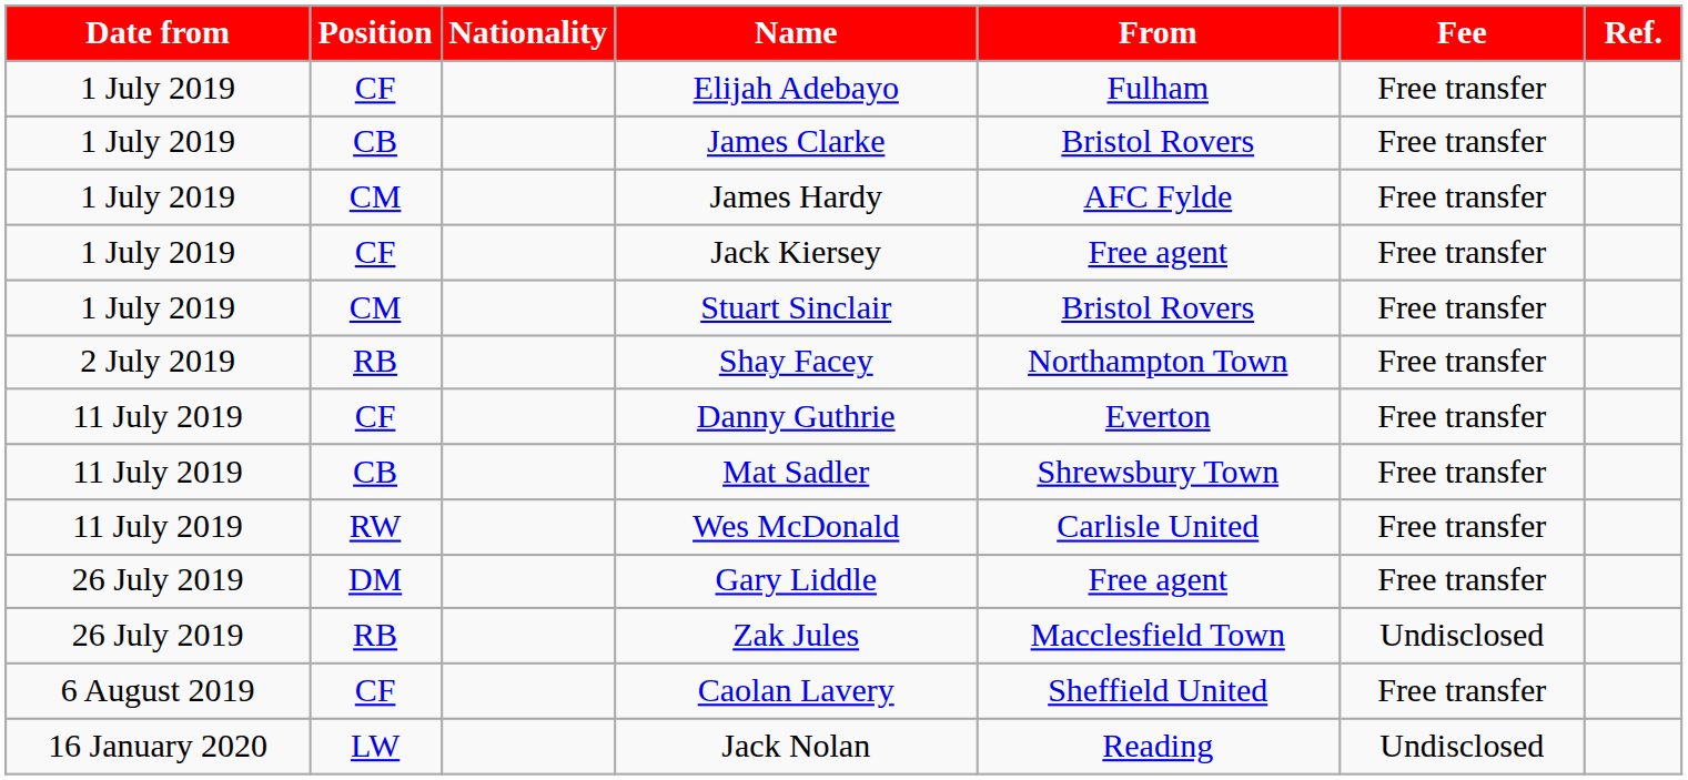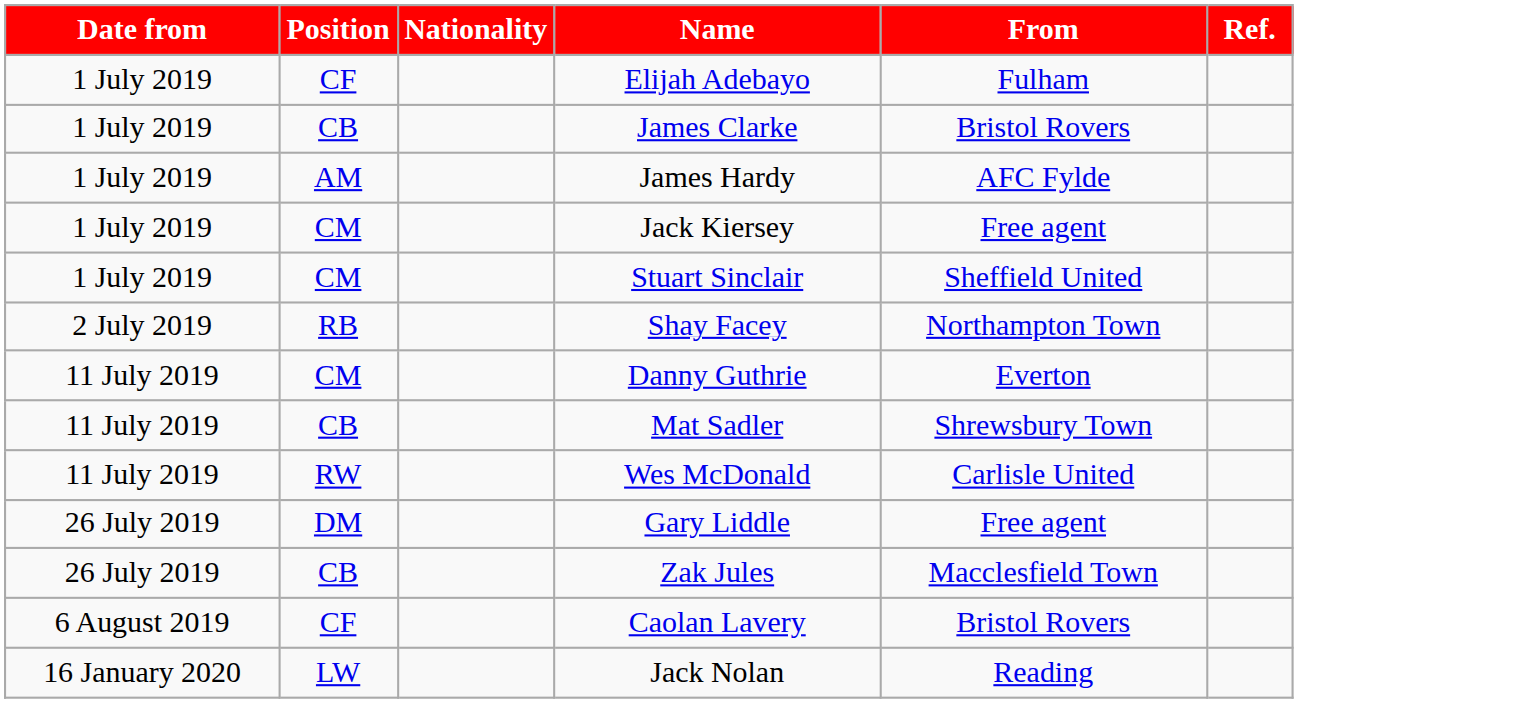 <table class="wikitable"  style="text-align:center; font-size:90%; ">
 <tr>
 <th style="background:#FF0000; color:#FFFFFF; width:125px;">Date from</th>
 <th style="background:#FF0000; color:#FFFFFF; width:50px;">Position</th>
 <th style="background:#FF0000; color:#FFFFFF; width:50px;">Nationality</th>
 <th style="background:#FF0000; color:#FFFFFF; width:150px;">Name</th>
 <th style="background:#FF0000; color:#FFFFFF; width:150px;">From</th>
-<th style="background:#FF0000; color:#FFFFFF; width:100px;">Fee</th>
 <th style="background:#FF0000; color:#FFFFFF; width:35px;">Ref.</th>
 </tr>
 <tr>
 <td>1 July 2019</td>
 <td><a href='#'>CF</a></td>
 <td></td>
 <td><a href='#'>Elijah Adebayo</a></td>
 <td> <a href='#'>Fulham</a></td>
-<td>Free transfer</td>
 <td></td>
 </tr>
 <tr>
 <td>1 July 2019</td>
 <td><a href='#'>CB</a></td>
 <td></td>
 <td><a href='#'>James Clarke</a></td>
 <td> <a href='#'>Bristol Rovers</a></td>
-<td>Free transfer</td>
+<td></td>
+</tr>
+<tr>
+<td>1 July 2019</td>
+<td><a href='#'>AM</a></td>
+<td></td>
+<td>James Hardy</td>
+<td> <a href='#'>AFC Fylde</a></td>
 <td></td>
 </tr>
 <tr>
 <td>1 July 2019</td>
 <td><a href='#'>CM</a></td>
 <td></td>
-<td>James Hardy</td>
-<td> <a href='#'>AFC Fylde</a></td>
-<td>Free transfer</td>
-<td></td>
-</tr>
-<tr>
-<td>1 July 2019</td>
-<td><a href='#'>CF</a></td>
-<td></td>
 <td>Jack Kiersey</td>
 <td><a href='#'>Free agent</a></td>
-<td>Free transfer</td>
 <td></td>
 </tr>
 <tr>
 <td>1 July 2019</td>
 <td><a href='#'>CM</a></td>
 <td></td>
 <td><a href='#'>Stuart Sinclair</a></td>
-<td> <a href='#'>Bristol Rovers</a></td>
-<td>Free transfer</td>
+<td> <a href='#'>Sheffield United</a></td>
 <td></td>
 </tr>
 <tr>
 <td>2 July 2019</td>
 <td><a href='#'>RB</a></td>
 <td></td>
 <td><a href='#'>Shay Facey</a></td>
 <td> <a href='#'>Northampton Town</a></td>
-<td>Free transfer</td>
 <td></td>
 </tr>
 <tr>
 <td>11 July 2019</td>
-<td><a href='#'>CF</a></td>
+<td><a href='#'>CM</a></td>
 <td></td>
 <td><a href='#'>Danny Guthrie</a></td>
 <td> <a href='#'>Everton</a></td>
-<td>Free transfer</td>
 <td></td>
 </tr>
 <tr>
 <td>11 July 2019</td>
 <td><a href='#'>CB</a></td>
 <td></td>
 <td><a href='#'>Mat Sadler</a></td>
 <td> <a href='#'>Shrewsbury Town</a></td>
-<td>Free transfer</td>
 <td></td>
 </tr>
 <tr>
 <td>11 July 2019</td>
 <td><a href='#'>RW</a></td>
 <td></td>
 <td><a href='#'>Wes McDonald</a></td>
 <td> <a href='#'>Carlisle United</a></td>
-<td>Free transfer</td>
 <td></td>
 </tr>
 <tr>
 <td>26 July 2019</td>
 <td><a href='#'>DM</a></td>
 <td></td>
 <td><a href='#'>Gary Liddle</a></td>
 <td><a href='#'>Free agent</a></td>
-<td>Free transfer</td>
 <td></td>
 </tr>
 <tr>
 <td>26 July 2019</td>
-<td><a href='#'>RB</a></td>
+<td><a href='#'>CB</a></td>
 <td></td>
 <td><a href='#'>Zak Jules</a></td>
 <td> <a href='#'>Macclesfield Town</a></td>
-<td>Undisclosed</td>
 <td></td>
 </tr>
 <tr>
 <td>6 August 2019</td>
 <td><a href='#'>CF</a></td>
 <td></td>
 <td><a href='#'>Caolan Lavery</a></td>
-<td> <a href='#'>Sheffield United</a></td>
-<td>Free transfer</td>
+<td> <a href='#'>Bristol Rovers</a></td>
 <td></td>
 </tr>
 <tr>
 <td>16 January 2020</td>
 <td><a href='#'>LW</a></td>
 <td></td>
 <td>Jack Nolan</td>
 <td> <a href='#'>Reading</a></td>
-<td>Undisclosed</td>
 <td></td>
 </tr>
 </table>
